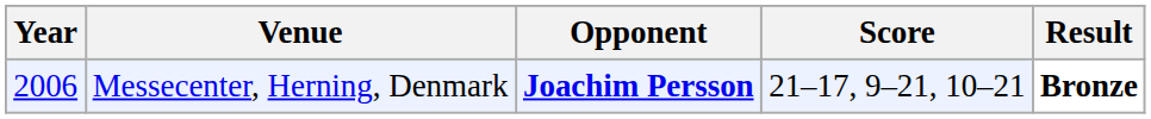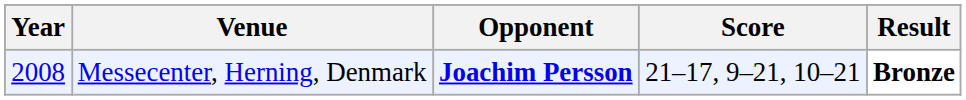 <table class="sortable wikitable" style="font-size: 90%;">
 <tr>
 <th>Year</th>
 <th>Venue</th>
 <th>Opponent</th>
 <th>Score</th>
 <th>Result</th>
 </tr>
 <tr style="background: #ECF2FF">
-<td align="center"><a href='#'>2006</a></td>
+<td align="center"><a href='#'>2008</a></td>
 <td align="left"><a href='#'>Messecenter</a>, <a href='#'>Herning</a>, Denmark</td>
 <td align="left"><strong> <a href='#'>Joachim Persson</a></strong></td>
 <td align="left">21–17, 9–21, 10–21</td>
 <td style="text-align:left; background:white"> <strong>Bronze</strong></td>
 </tr>
 </table>
